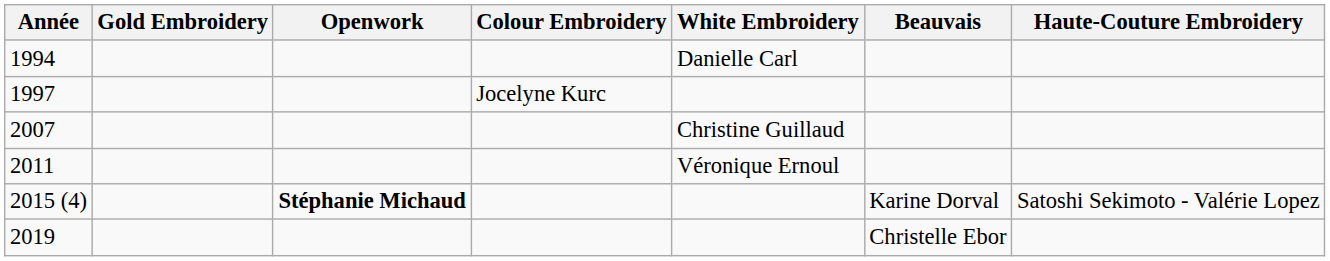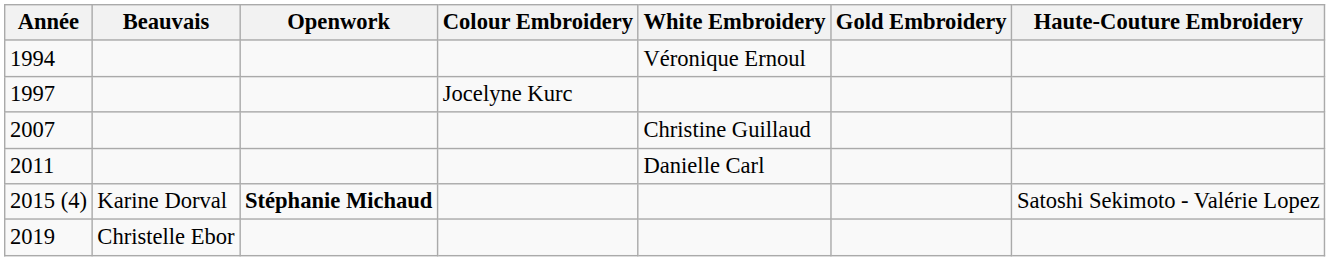 <table class="wikitable mw-collapsible mw-collapsed">
 <tr>
 <th>Année</th>
-<th>Gold Embroidery</th>
+<th>Beauvais</th>
 <th>Openwork</th>
 <th>Colour Embroidery</th>
 <th>White Embroidery</th>
-<th>Beauvais</th>
+<th>Gold Embroidery</th>
 <th>Haute-Couture Embroidery</th>
 </tr>
 <tr>
 <td>1994</td>
 <td></td>
 <td></td>
 <td></td>
-<td>Danielle Carl</td>
+<td>Véronique Ernoul</td>
 <td></td>
 <td></td>
 </tr>
 <tr>
 <td>1997</td>
 <td></td>
 <td></td>
 <td>Jocelyne Kurc</td>
 <td></td>
 <td></td>
 <td></td>
 </tr>
 <tr>
 <td>2007</td>
 <td></td>
 <td></td>
 <td></td>
 <td>Christine Guillaud</td>
 <td></td>
 <td></td>
 </tr>
 <tr>
 <td>2011</td>
 <td></td>
 <td></td>
 <td></td>
-<td>Véronique Ernoul</td>
+<td>Danielle Carl</td>
 <td></td>
 <td></td>
 </tr>
 <tr>
 <td>2015 (4)</td>
-<td></td>
+<td>Karine Dorval</td>
 <td><strong>Stéphanie Michaud</strong></td>
 <td></td>
 <td></td>
-<td>Karine Dorval</td>
+<td></td>
 <td>Satoshi Sekimoto - Valérie Lopez</td>
 </tr>
 <tr>
 <td>2019</td>
+<td>Christelle Ebor</td>
 <td></td>
 <td></td>
 <td></td>
 <td></td>
-<td>Christelle Ebor</td>
 <td></td>
 </tr>
 </table>
